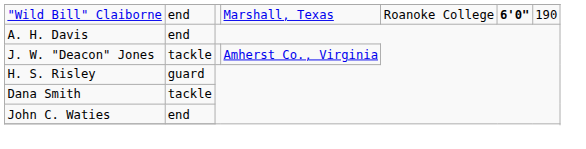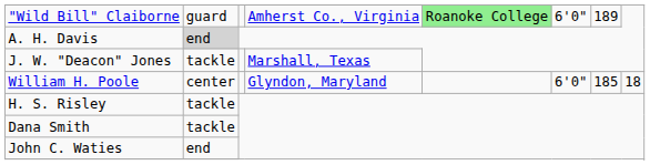 <table class="wikitable">
 <tr>
 </tr>
 <tr>
 <td><a href='#'>"Wild Bill" Claiborne</a></td>
-<td>end</td>
+<td>guard</td>
 <td></td>
-<td><a href='#'>Marshall, Texas</a></td>
-<td>Roanoke College</td>
-<td><strong>6'0"</strong></td>
-<td>190</td>
+<td><a href='#'>Amherst Co., Virginia</a></td>
+<td style="background: lightgreen;">Roanoke College</td>
+<td>6'0"</td>
+<td>189</td>
 </tr>
 <tr>
 <td>A. H. Davis</td>
-<td>end</td>
+<td style="background: lightgrey;">end</td>
 </tr>
 <tr>
 <td>J. W. "Deacon" Jones</td>
 <td>tackle</td>
 <td></td>
-<td><a href='#'>Amherst Co., Virginia</a></td>
+<td><a href='#'>Marshall, Texas</a></td>
+</tr>
+<tr>
+<td><a href='#'>William H. Poole</a></td>
+<td>center</td>
+<td></td>
+<td><a href='#'>Glyndon, Maryland</a></td>
+<td></td>
+<td>6'0"</td>
+<td>185</td>
+<td>18</td>
 </tr>
 <tr>
 <td>H. S. Risley</td>
-<td>guard</td>
+<td>tackle</td>
 </tr>
 <tr>
 <td>Dana Smith</td>
 <td>tackle</td>
 </tr>
 <tr>
 <td>John C. Waties</td>
 <td>end</td>
 </tr>
 <tr>
 </tr>
 </table>
